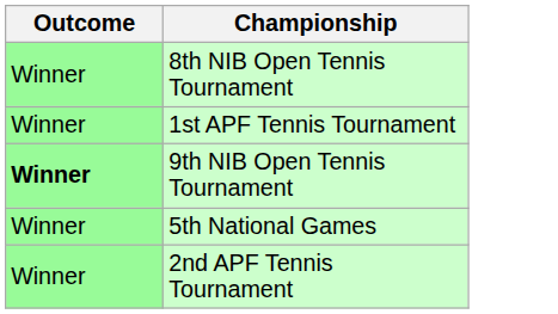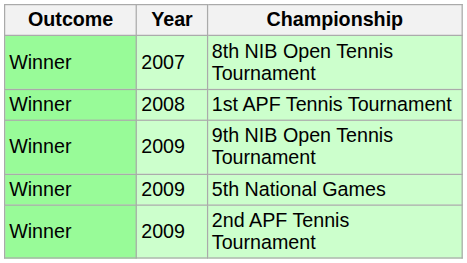 <table class="sortable wikitable">
 <tr>
 <th width=100>Outcome</th>
+<th width=50>Year</th>
 <th width=200>Championship</th>
 </tr>
 <tr style="background:#cfc;">
 <td bgcolor=98FB98>Winner</td>
+<td>2007</td>
 <td>8th NIB Open Tennis Tournament</td>
 </tr>
 <tr style="background:#cfc;">
 <td bgcolor=98FB98>Winner</td>
+<td>2008</td>
 <td>1st APF Tennis Tournament</td>
 </tr>
 <tr style="background:#cfc;">
-<td bgcolor=98FB98><strong>Winner</strong></td>
+<td bgcolor=98FB98>Winner</td>
+<td>2009</td>
 <td>9th NIB Open Tennis Tournament</td>
 </tr>
 <tr style="background:#cfc;">
 <td bgcolor=98FB98>Winner</td>
+<td>2009</td>
 <td>5th National Games</td>
 </tr>
 <tr style="background:#cfc;">
 <td bgcolor=98FB98>Winner</td>
+<td>2009</td>
 <td>2nd APF Tennis Tournament</td>
 </tr>
 </table>
